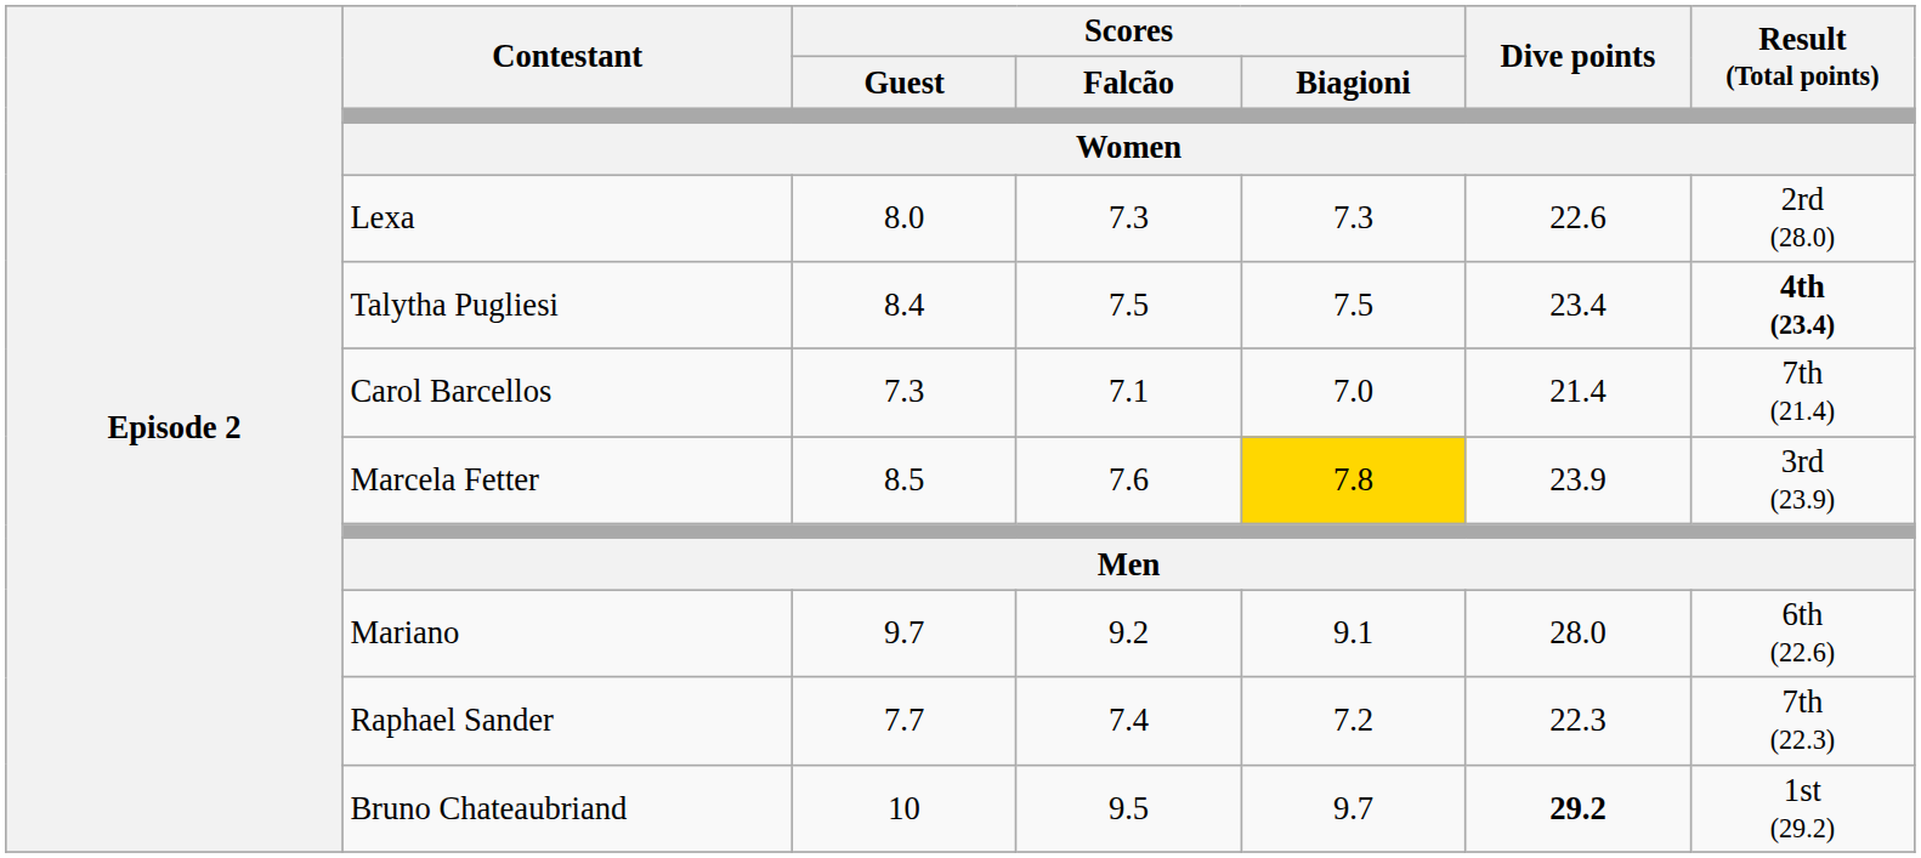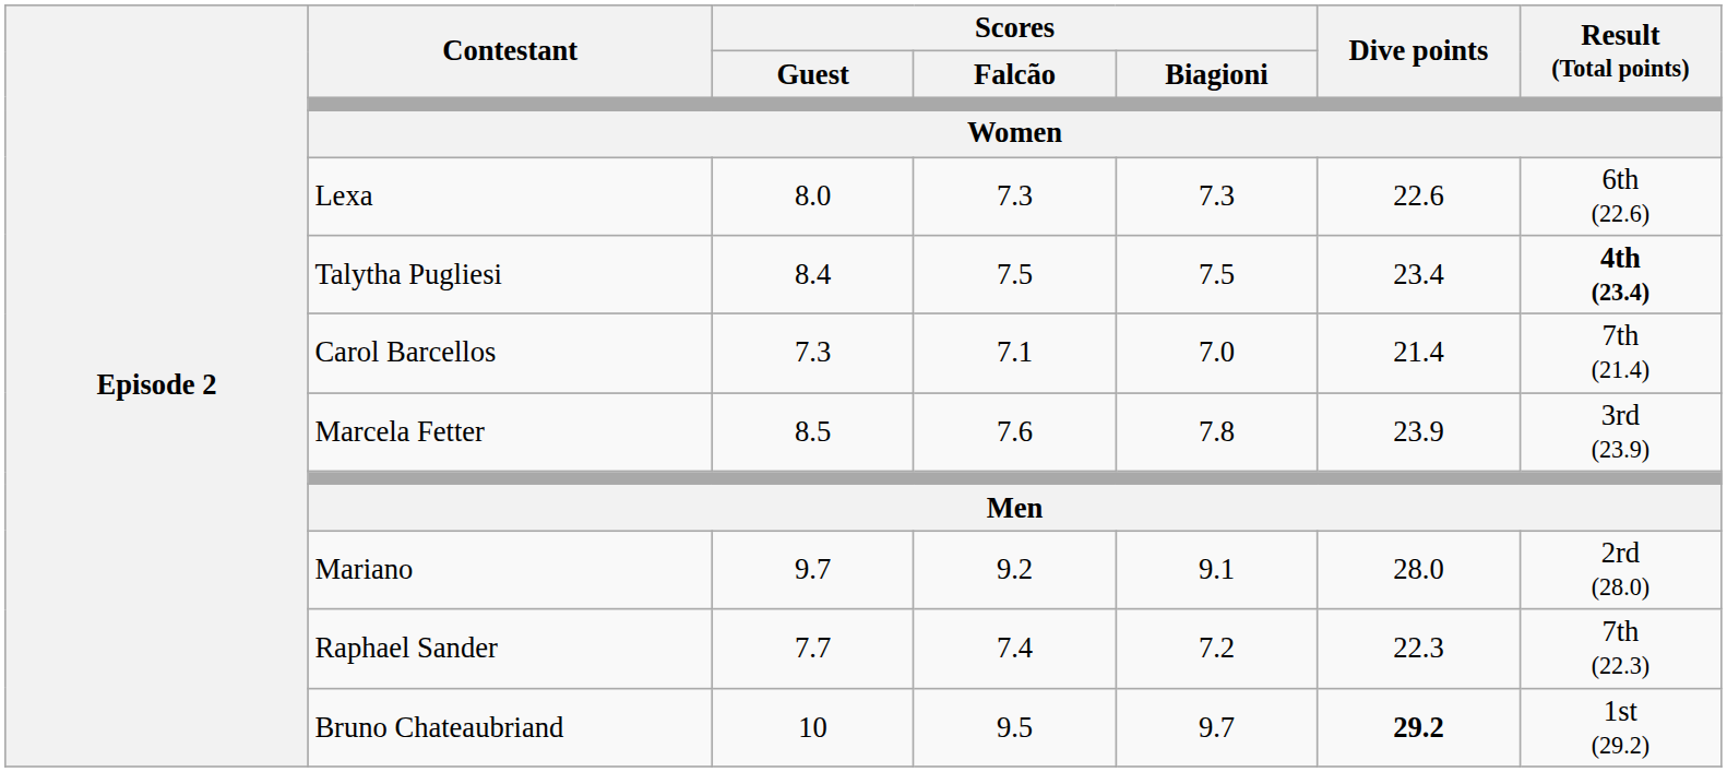 <table class="wikitable" style="text-align:center; width:75%;">
 <tr>
 <th rowspan=13 style="width:15%;">Episode 2<br><small></small></th>
 <th rowspan=02 style="width:20%;">Contestant</th>
 <th colspan=03 style="width:30%;">Scores</th>
 <th rowspan=02 style="width:10%;">Dive points</th>
 <th rowspan=02 style="width:10%;">Result<br><small>(Total points)</small></th>
 </tr>
 <tr>
 <th style="width:10%;">Guest</th>
 <th style="width:10%;">Falcão</th>
 <th style="width:10%;">Biagioni</th>
 </tr>
 <tr>
 <td colspan=6 bgcolor="#A9A9A9"></td>
 </tr>
 <tr>
 <th colspan=6>Women</th>
 </tr>
 <tr>
 <td align="left">Lexa</td>
 <td>8.0</td>
 <td>7.3</td>
 <td>7.3</td>
 <td>22.6</td>
-<td>2rd<br><small>(28.0)</small></td>
+<td>6th<br><small>(22.6)</small></td>
 </tr>
 <tr>
 <td align="left">Talytha Pugliesi</td>
 <td>8.4</td>
 <td>7.5</td>
 <td>7.5</td>
 <td>23.4</td>
 <td><strong>4th<br><small>(23.4)</small></strong></td>
 </tr>
 <tr>
 <td align="left">Carol Barcellos</td>
 <td>7.3</td>
 <td>7.1</td>
 <td>7.0</td>
 <td>21.4</td>
 <td>7th<br><small>(21.4)</small></td>
 </tr>
 <tr>
 <td align="left">Marcela Fetter</td>
 <td>8.5</td>
 <td>7.6</td>
-<td style="background: gold;">7.8</td>
+<td>7.8</td>
 <td>23.9</td>
 <td>3rd<br><small>(23.9)</small></td>
 </tr>
 <tr>
 <td colspan=6 bgcolor="#A9A9A9"></td>
 </tr>
 <tr>
 <th colspan=6>Men</th>
 </tr>
 <tr>
 <td align="left">Mariano</td>
 <td>9.7</td>
 <td>9.2</td>
 <td>9.1</td>
 <td>28.0</td>
-<td>6th<br><small>(22.6)</small></td>
+<td>2rd<br><small>(28.0)</small></td>
 </tr>
 <tr>
 <td align="left">Raphael Sander</td>
 <td>7.7</td>
 <td>7.4</td>
 <td>7.2</td>
 <td>22.3</td>
 <td>7th<br><small>(22.3)</small></td>
 </tr>
 <tr>
 <td align="left">Bruno Chateaubriand</td>
 <td>10</td>
 <td>9.5</td>
 <td>9.7</td>
 <td><strong>29.2</strong></td>
 <td>1st<br><small>(29.2)</small></td>
 </tr>
 </table>
